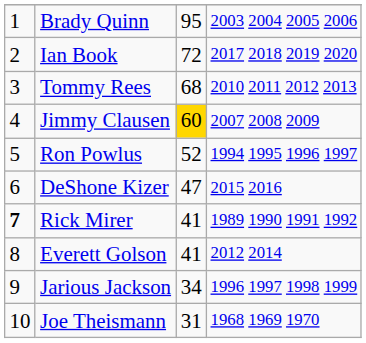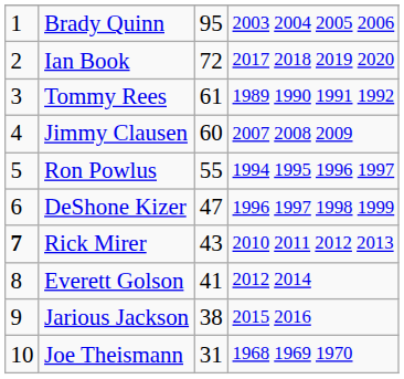 <table class="wikitable">
 <tr>
 </tr>
 <tr>
 <td>1</td>
 <td><a href='#'>Brady Quinn</a></td>
 <td>95</td>
 <td style="font-size:80%;"><a href='#'>2003</a> <a href='#'>2004</a> <a href='#'>2005</a> <a href='#'>2006</a></td>
 </tr>
 <tr>
 <td>2</td>
 <td><a href='#'>Ian Book</a></td>
 <td>72</td>
 <td style="font-size:80%;"><a href='#'>2017</a> <a href='#'>2018</a> <a href='#'>2019</a> <a href='#'>2020</a></td>
 </tr>
 <tr>
 <td>3</td>
 <td><a href='#'>Tommy Rees</a></td>
-<td>68</td>
-<td style="font-size:80%;"><a href='#'>2010</a> <a href='#'>2011</a> <a href='#'>2012</a> <a href='#'>2013</a></td>
+<td>61</td>
+<td style="font-size:80%;"><a href='#'>1989</a> <a href='#'>1990</a> <a href='#'>1991</a> <a href='#'>1992</a></td>
 </tr>
 <tr>
 <td>4</td>
 <td><a href='#'>Jimmy Clausen</a></td>
-<td style="background: gold;">60</td>
+<td>60</td>
 <td style="font-size:80%;"><a href='#'>2007</a> <a href='#'>2008</a> <a href='#'>2009</a></td>
 </tr>
 <tr>
 <td>5</td>
 <td><a href='#'>Ron Powlus</a></td>
-<td>52</td>
+<td>55</td>
 <td style="font-size:80%;"><a href='#'>1994</a> <a href='#'>1995</a> <a href='#'>1996</a> <a href='#'>1997</a></td>
 </tr>
 <tr>
 <td>6</td>
 <td><a href='#'>DeShone Kizer</a></td>
 <td>47</td>
-<td style="font-size:80%;"><a href='#'>2015</a> <a href='#'>2016</a></td>
+<td style="font-size:80%;"><a href='#'>1996</a> <a href='#'>1997</a> <a href='#'>1998</a> <a href='#'>1999</a></td>
 </tr>
 <tr>
 <td><strong>7</strong></td>
 <td><a href='#'>Rick Mirer</a></td>
-<td>41</td>
-<td style="font-size:80%;"><a href='#'>1989</a> <a href='#'>1990</a> <a href='#'>1991</a> <a href='#'>1992</a></td>
+<td>43</td>
+<td style="font-size:80%;"><a href='#'>2010</a> <a href='#'>2011</a> <a href='#'>2012</a> <a href='#'>2013</a></td>
 </tr>
 <tr>
 <td>8</td>
 <td><a href='#'>Everett Golson</a></td>
 <td>41</td>
 <td style="font-size:80%;"><a href='#'>2012</a> <a href='#'>2014</a></td>
 </tr>
 <tr>
 <td>9</td>
 <td><a href='#'>Jarious Jackson</a></td>
-<td>34</td>
-<td style="font-size:80%;"><a href='#'>1996</a> <a href='#'>1997</a> <a href='#'>1998</a> <a href='#'>1999</a></td>
+<td>38</td>
+<td style="font-size:80%;"><a href='#'>2015</a> <a href='#'>2016</a></td>
 </tr>
 <tr>
 <td>10</td>
 <td><a href='#'>Joe Theismann</a></td>
 <td>31</td>
 <td style="font-size:80%;"><a href='#'>1968</a> <a href='#'>1969</a> <a href='#'>1970</a></td>
 </tr>
 </table>
